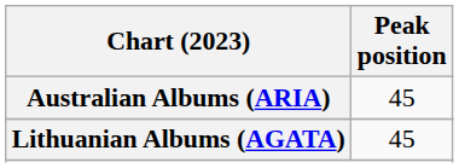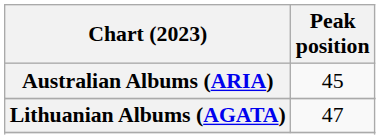 <table class="wikitable sortable plainrowheaders" style="text-align:center">
 <tr>
 <th scope="col">Chart (2023)</th>
 <th scope="col">Peak<br>position</th>
 </tr>
 <tr>
 <th scope="row">Australian Albums (<a href='#'>ARIA</a>)</th>
 <td>45</td>
 </tr>
 <tr>
 </tr>
 <tr>
 </tr>
 <tr>
 </tr>
 <tr>
 </tr>
 <tr>
 </tr>
 <tr>
 </tr>
 <tr>
 </tr>
 <tr>
 </tr>
 <tr>
 <th scope="row">Lithuanian Albums (<a href='#'>AGATA</a>)</th>
-<td>45</td>
+<td>47</td>
 </tr>
 <tr>
 </tr>
 <tr>
 </tr>
 <tr>
 </tr>
 <tr>
 </tr>
 <tr>
 </tr>
 </table>
